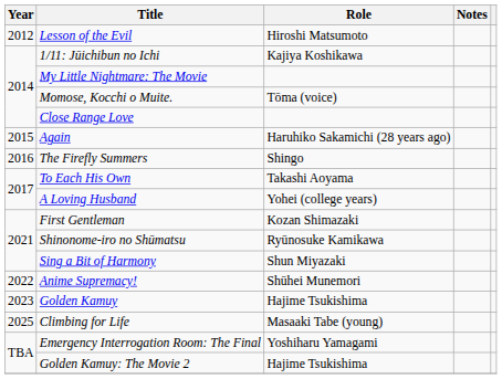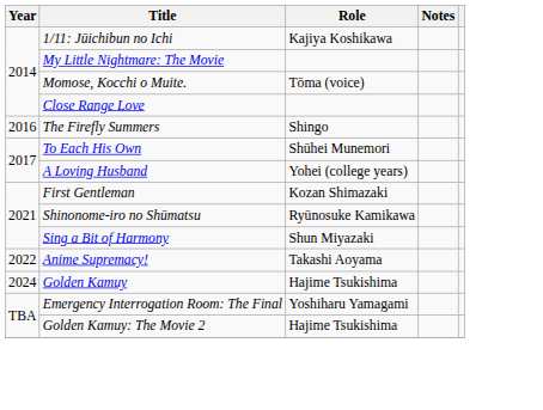 <table class="wikitable">
 <tr>
 <th>Year</th>
 <th>Title</th>
 <th>Role</th>
 <th>Notes</th>
 <th></th>
-</tr>
-<tr>
-<td>2012</td>
-<td><em><a href='#'>Lesson of the Evil</a></em></td>
-<td>Hiroshi Matsumoto</td>
-<td></td>
-<td></td>
 </tr>
 <tr>
 <td rowspan="4">2014</td>
 <td><em>1/11: Jūichibun no Ichi</em></td>
 <td>Kajiya Koshikawa</td>
 <td></td>
 <td></td>
 </tr>
 <tr>
 <td><em><a href='#'>My Little Nightmare: The Movie</a></em></td>
 <td></td>
 <td></td>
 <td></td>
 </tr>
 <tr>
 <td><em>Momose, Kocchi o Muite.</em></td>
 <td>Tōma (voice)</td>
 <td></td>
 <td></td>
 </tr>
 <tr>
 <td><em><a href='#'>Close Range Love</a></em></td>
 <td></td>
 <td></td>
 <td></td>
 </tr>
 <tr>
-<td>2015</td>
-<td><em><a href='#'>Again</a></em></td>
-<td>Haruhiko Sakamichi (28 years ago)</td>
-<td></td>
-<td></td>
-</tr>
-<tr>
 <td>2016</td>
 <td><em>The Firefly Summers</em></td>
 <td>Shingo</td>
 <td></td>
 <td></td>
 </tr>
 <tr>
 <td rowspan="2">2017</td>
 <td><em><a href='#'>To Each His Own</a></em></td>
-<td>Takashi Aoyama</td>
+<td>Shūhei Munemori</td>
 <td></td>
 <td></td>
 </tr>
 <tr>
 <td><em><a href='#'>A Loving Husband</a></em></td>
 <td>Yohei (college years)</td>
 <td></td>
 <td></td>
 </tr>
 <tr>
 <td rowspan="3">2021</td>
 <td><em>First Gentleman</em></td>
 <td>Kozan Shimazaki</td>
 <td></td>
 <td></td>
 </tr>
 <tr>
 <td><em>Shinonome-iro no Shūmatsu</em></td>
 <td>Ryūnosuke Kamikawa</td>
 <td></td>
 <td></td>
 </tr>
 <tr>
 <td><em><a href='#'>Sing a Bit of Harmony</a></em></td>
 <td>Shun Miyazaki</td>
 <td></td>
 <td></td>
 </tr>
 <tr>
 <td>2022</td>
 <td><em><a href='#'>Anime Supremacy!</a></em></td>
-<td>Shūhei Munemori</td>
+<td>Takashi Aoyama</td>
 <td></td>
 <td></td>
 </tr>
 <tr>
-<td>2023</td>
+<td>2024</td>
 <td><em><a href='#'>Golden Kamuy</a></em></td>
 <td>Hajime Tsukishima</td>
-<td></td>
-<td></td>
-</tr>
-<tr>
-<td>2025</td>
-<td><em>Climbing for Life</em></td>
-<td>Masaaki Tabe (young)</td>
 <td></td>
 <td></td>
 </tr>
 <tr>
 <td rowspan=2>TBA</td>
 <td><em>Emergency Interrogation Room: The Final</em></td>
 <td>Yoshiharu Yamagami</td>
 <td></td>
 <td></td>
 </tr>
 <tr>
 <td><em>Golden Kamuy: The Movie 2</em></td>
 <td>Hajime Tsukishima</td>
 <td></td>
 <td></td>
 </tr>
 <tr>
 </tr>
 </table>
